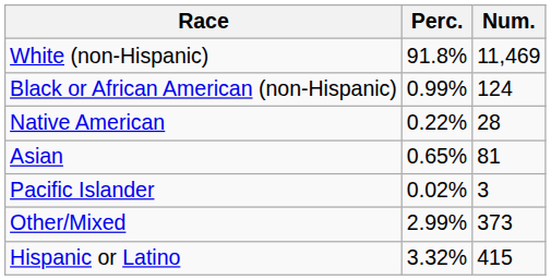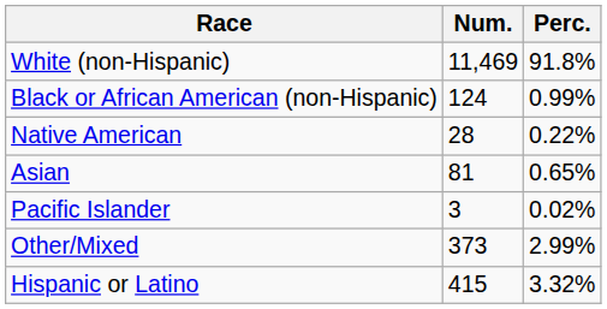 <table class="wikitable">
 <tr>
 <th>Race</th>
+<th>Num.</th>
 <th>Perc.</th>
-<th>Num.</th>
 </tr>
 <tr>
 <td><a href='#'>White</a> (non-Hispanic)</td>
+<td>11,469</td>
 <td>91.8%</td>
-<td>11,469</td>
 </tr>
 <tr>
 <td><a href='#'>Black or African American</a> (non-Hispanic)</td>
+<td>124</td>
 <td>0.99%</td>
-<td>124</td>
 </tr>
 <tr>
 <td><a href='#'>Native American</a></td>
+<td>28</td>
 <td>0.22%</td>
-<td>28</td>
 </tr>
 <tr>
 <td><a href='#'>Asian</a></td>
+<td>81</td>
 <td>0.65%</td>
-<td>81</td>
 </tr>
 <tr>
 <td><a href='#'>Pacific Islander</a></td>
+<td>3</td>
 <td>0.02%</td>
-<td>3</td>
 </tr>
 <tr>
 <td><a href='#'>Other/Mixed</a></td>
+<td>373</td>
 <td>2.99%</td>
-<td>373</td>
 </tr>
 <tr>
 <td><a href='#'>Hispanic</a> or <a href='#'>Latino</a></td>
+<td>415</td>
 <td>3.32%</td>
-<td>415</td>
 </tr>
 </table>
